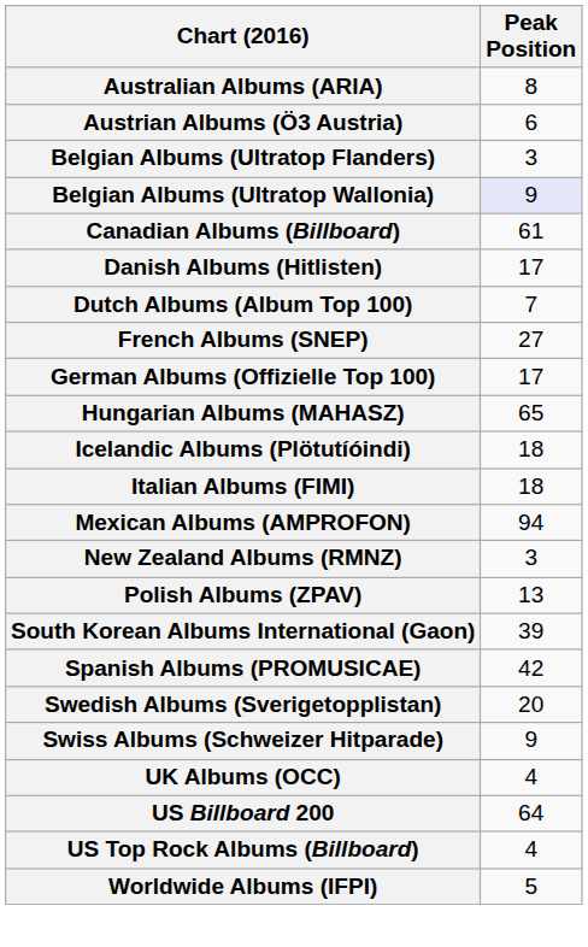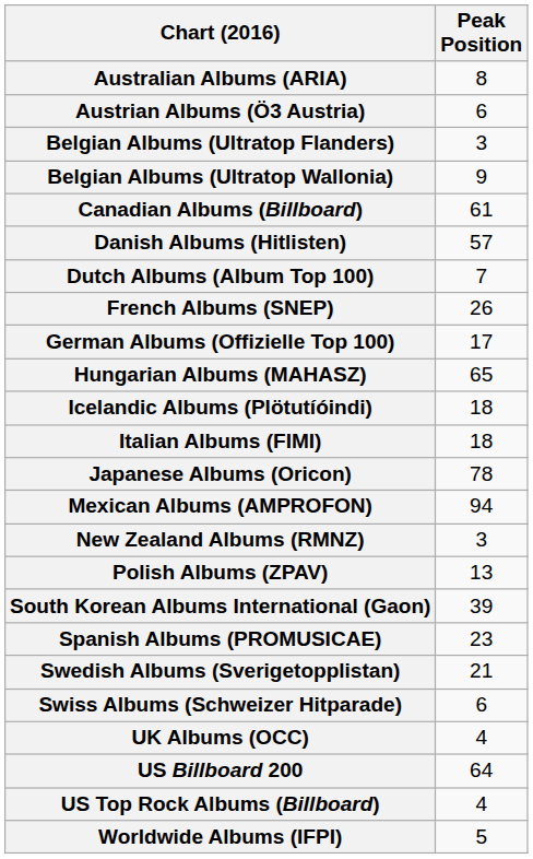 <table class="wikitable sortable plainrowheaders" style="text-align:center">
 <tr>
 <th scope="col">Chart (2016)</th>
 <th scope="col">Peak<br>Position</th>
 </tr>
 <tr>
 <th scope="row">Australian Albums (ARIA)</th>
 <td>8</td>
 </tr>
 <tr>
 <th scope="row">Austrian Albums (Ö3 Austria)</th>
 <td>6</td>
 </tr>
 <tr>
 <th scope="row">Belgian Albums (Ultratop Flanders)</th>
 <td>3</td>
 </tr>
 <tr>
 <th scope="row">Belgian Albums (Ultratop Wallonia)</th>
-<td style="background: lavender;">9</td>
+<td>9</td>
 </tr>
 <tr>
 <th scope="row">Canadian Albums (<em>Billboard</em>)</th>
 <td>61</td>
 </tr>
 <tr>
 <th scope="row">Danish Albums (Hitlisten)</th>
-<td>17</td>
+<td>57</td>
 </tr>
 <tr>
 <th scope="row">Dutch Albums (Album Top 100)</th>
 <td>7</td>
 </tr>
 <tr>
 <th scope="row">French Albums (SNEP)</th>
-<td>27</td>
+<td>26</td>
 </tr>
 <tr>
 <th scope="row">German Albums (Offizielle Top 100)</th>
 <td>17</td>
 </tr>
 <tr>
 <th scope="row">Hungarian Albums (MAHASZ)</th>
 <td>65</td>
 </tr>
 <tr>
 <th scope="row">Icelandic Albums (Plötutíóindi)</th>
 <td>18</td>
 </tr>
 <tr>
 <th scope="row">Italian Albums (FIMI)</th>
 <td>18</td>
+</tr>
+<tr>
+<th scope="row">Japanese Albums (Oricon)</th>
+<td>78</td>
 </tr>
 <tr>
 <th scope="row">Mexican Albums (AMPROFON)</th>
 <td>94</td>
 </tr>
 <tr>
 <th scope="row">New Zealand Albums (RMNZ)</th>
 <td>3</td>
 </tr>
 <tr>
 <th scope="row">Polish Albums (ZPAV)</th>
 <td>13</td>
 </tr>
 <tr>
 <th scope="row">South Korean Albums International (Gaon)</th>
 <td>39</td>
 </tr>
 <tr>
 <th scope="row">Spanish Albums (PROMUSICAE)</th>
-<td>42</td>
+<td>23</td>
 </tr>
 <tr>
 <th scope="row">Swedish Albums (Sverigetopplistan)</th>
-<td>20</td>
+<td>21</td>
 </tr>
 <tr>
 <th scope="row">Swiss Albums (Schweizer Hitparade)</th>
-<td>9</td>
+<td>6</td>
 </tr>
 <tr>
 <th scope="row">UK Albums (OCC)</th>
 <td>4</td>
 </tr>
 <tr>
 <th scope="row">US <em>Billboard</em> 200</th>
 <td>64</td>
 </tr>
 <tr>
 <th scope="row">US Top Rock Albums (<em>Billboard</em>)</th>
 <td>4</td>
 </tr>
 <tr>
 <th scope="row">Worldwide Albums (IFPI)</th>
 <td>5</td>
 </tr>
 </table>
